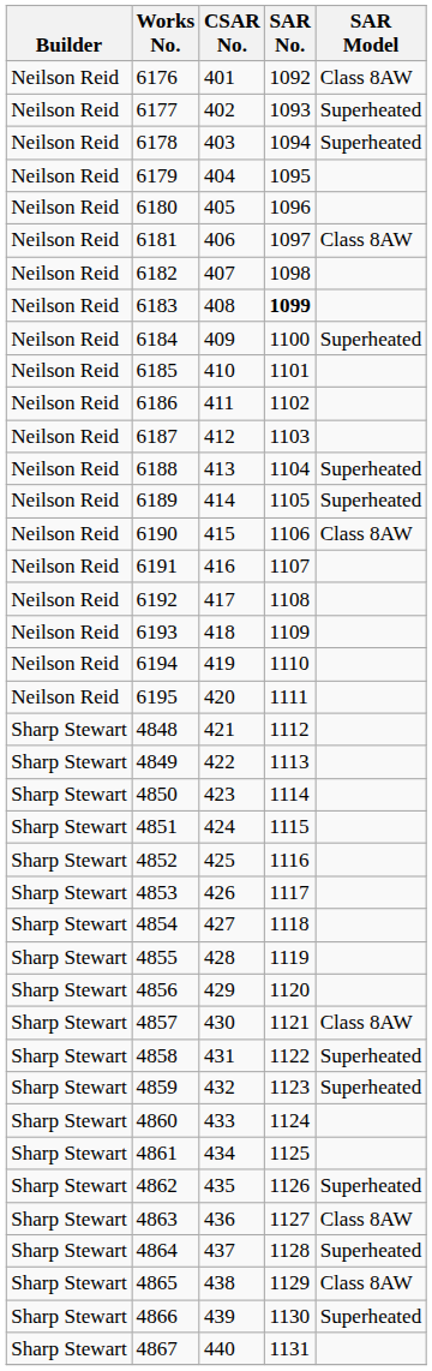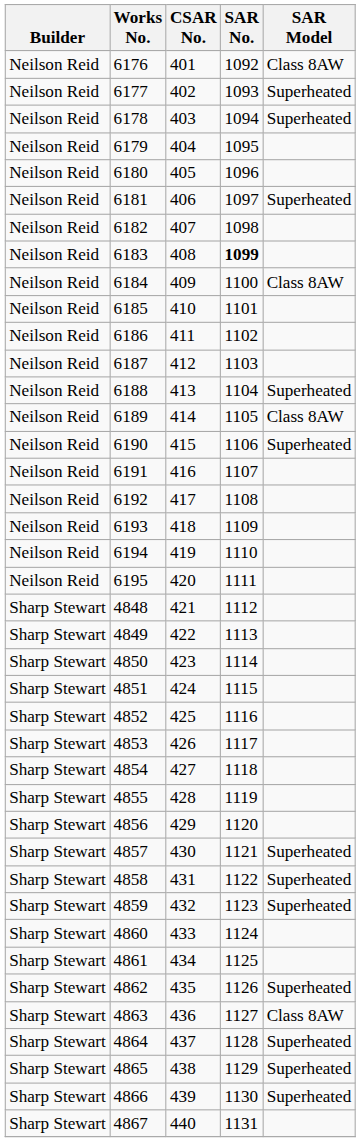 <table class="wikitable collapsible collapsed sortable" style="margin:0.5em auto; font-size:100%;">
 <tr>
 <th><br>Builder</th>
 <th>Works<br>No.</th>
 <th>CSAR<br>No.</th>
 <th>SAR<br>No.</th>
 <th>SAR<br>Model</th>
 </tr>
 <tr>
 <td>Neilson Reid</td>
 <td>6176</td>
 <td>401</td>
 <td>1092</td>
 <td>Class 8AW</td>
 </tr>
 <tr>
 <td>Neilson Reid</td>
 <td>6177</td>
 <td>402</td>
 <td>1093</td>
 <td>Superheated</td>
 </tr>
 <tr>
 <td>Neilson Reid</td>
 <td>6178</td>
 <td>403</td>
 <td>1094</td>
 <td>Superheated</td>
 </tr>
 <tr>
 <td>Neilson Reid</td>
 <td>6179</td>
 <td>404</td>
 <td>1095</td>
 <td></td>
 </tr>
 <tr>
 <td>Neilson Reid</td>
 <td>6180</td>
 <td>405</td>
 <td>1096</td>
 <td></td>
 </tr>
 <tr>
 <td>Neilson Reid</td>
 <td>6181</td>
 <td>406</td>
 <td>1097</td>
-<td>Class 8AW</td>
+<td>Superheated</td>
 </tr>
 <tr>
 <td>Neilson Reid</td>
 <td>6182</td>
 <td>407</td>
 <td>1098</td>
 <td></td>
 </tr>
 <tr>
 <td>Neilson Reid</td>
 <td>6183</td>
 <td>408</td>
 <td><strong>1099</strong></td>
 <td></td>
 </tr>
 <tr>
 <td>Neilson Reid</td>
 <td>6184</td>
 <td>409</td>
 <td>1100</td>
-<td>Superheated</td>
+<td>Class 8AW</td>
 </tr>
 <tr>
 <td>Neilson Reid</td>
 <td>6185</td>
 <td>410</td>
 <td>1101</td>
 <td></td>
 </tr>
 <tr>
 <td>Neilson Reid</td>
 <td>6186</td>
 <td>411</td>
 <td>1102</td>
 <td></td>
 </tr>
 <tr>
 <td>Neilson Reid</td>
 <td>6187</td>
 <td>412</td>
 <td>1103</td>
 <td></td>
 </tr>
 <tr>
 <td>Neilson Reid</td>
 <td>6188</td>
 <td>413</td>
 <td>1104</td>
 <td>Superheated</td>
 </tr>
 <tr>
 <td>Neilson Reid</td>
 <td>6189</td>
 <td>414</td>
 <td>1105</td>
-<td>Superheated</td>
+<td>Class 8AW</td>
 </tr>
 <tr>
 <td>Neilson Reid</td>
 <td>6190</td>
 <td>415</td>
 <td>1106</td>
-<td>Class 8AW</td>
+<td>Superheated</td>
 </tr>
 <tr>
 <td>Neilson Reid</td>
 <td>6191</td>
 <td>416</td>
 <td>1107</td>
 <td></td>
 </tr>
 <tr>
 <td>Neilson Reid</td>
 <td>6192</td>
 <td>417</td>
 <td>1108</td>
 <td></td>
 </tr>
 <tr>
 <td>Neilson Reid</td>
 <td>6193</td>
 <td>418</td>
 <td>1109</td>
 <td></td>
 </tr>
 <tr>
 <td>Neilson Reid</td>
 <td>6194</td>
 <td>419</td>
 <td>1110</td>
 <td></td>
 </tr>
 <tr>
 <td>Neilson Reid</td>
 <td>6195</td>
 <td>420</td>
 <td>1111</td>
 <td></td>
 </tr>
 <tr>
 <td>Sharp Stewart</td>
 <td>4848</td>
 <td>421</td>
 <td>1112</td>
 <td></td>
 </tr>
 <tr>
 <td>Sharp Stewart</td>
 <td>4849</td>
 <td>422</td>
 <td>1113</td>
 <td></td>
 </tr>
 <tr>
 <td>Sharp Stewart</td>
 <td>4850</td>
 <td>423</td>
 <td>1114</td>
 <td></td>
 </tr>
 <tr>
 <td>Sharp Stewart</td>
 <td>4851</td>
 <td>424</td>
 <td>1115</td>
 <td></td>
 </tr>
 <tr>
 <td>Sharp Stewart</td>
 <td>4852</td>
 <td>425</td>
 <td>1116</td>
 <td></td>
 </tr>
 <tr>
 <td>Sharp Stewart</td>
 <td>4853</td>
 <td>426</td>
 <td>1117</td>
 <td></td>
 </tr>
 <tr>
 <td>Sharp Stewart</td>
 <td>4854</td>
 <td>427</td>
 <td>1118</td>
 <td></td>
 </tr>
 <tr>
 <td>Sharp Stewart</td>
 <td>4855</td>
 <td>428</td>
 <td>1119</td>
 <td></td>
 </tr>
 <tr>
 <td>Sharp Stewart</td>
 <td>4856</td>
 <td>429</td>
 <td>1120</td>
 <td></td>
 </tr>
 <tr>
 <td>Sharp Stewart</td>
 <td>4857</td>
 <td>430</td>
 <td>1121</td>
-<td>Class 8AW</td>
+<td>Superheated</td>
 </tr>
 <tr>
 <td>Sharp Stewart</td>
 <td>4858</td>
 <td>431</td>
 <td>1122</td>
 <td>Superheated</td>
 </tr>
 <tr>
 <td>Sharp Stewart</td>
 <td>4859</td>
 <td>432</td>
 <td>1123</td>
 <td>Superheated</td>
 </tr>
 <tr>
 <td>Sharp Stewart</td>
 <td>4860</td>
 <td>433</td>
 <td>1124</td>
 <td></td>
 </tr>
 <tr>
 <td>Sharp Stewart</td>
 <td>4861</td>
 <td>434</td>
 <td>1125</td>
 <td></td>
 </tr>
 <tr>
 <td>Sharp Stewart</td>
 <td>4862</td>
 <td>435</td>
 <td>1126</td>
 <td>Superheated</td>
 </tr>
 <tr>
 <td>Sharp Stewart</td>
 <td>4863</td>
 <td>436</td>
 <td>1127</td>
 <td>Class 8AW</td>
 </tr>
 <tr>
 <td>Sharp Stewart</td>
 <td>4864</td>
 <td>437</td>
 <td>1128</td>
 <td>Superheated</td>
 </tr>
 <tr>
 <td>Sharp Stewart</td>
 <td>4865</td>
 <td>438</td>
 <td>1129</td>
-<td>Class 8AW</td>
+<td>Superheated</td>
 </tr>
 <tr>
 <td>Sharp Stewart</td>
 <td>4866</td>
 <td>439</td>
 <td>1130</td>
 <td>Superheated</td>
 </tr>
 <tr>
 <td>Sharp Stewart</td>
 <td>4867</td>
 <td>440</td>
 <td>1131</td>
 <td></td>
 </tr>
 <tr>
 </tr>
 </table>
